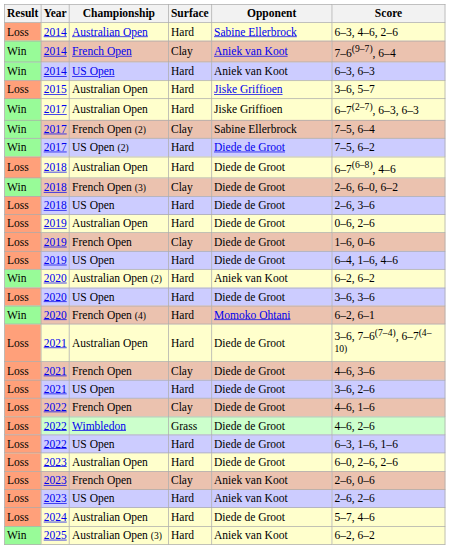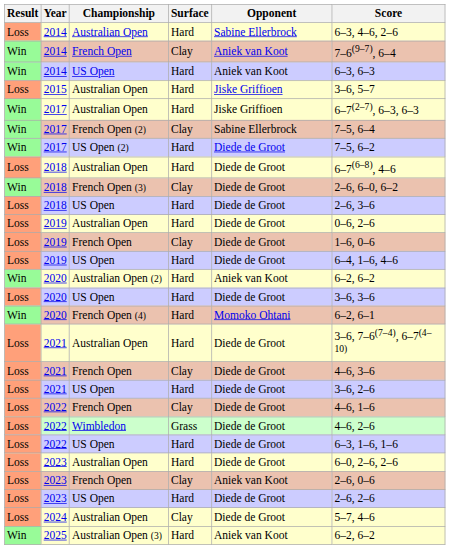 <table class="sortable wikitable">
 <tr>
 <th>Result</th>
 <th>Year</th>
 <th style="width:130px;">Championship</th>
 <th style="width:20px;">Surface</th>
 <th style="width:160px;">Opponent</th>
 <th style="width:150px;" class="unsortable">Score</th>
 </tr>
 <tr style="background:#ffc;">
 <td style="background:#FFA07A">Loss</td>
 <td><a href='#'>2014</a></td>
 <td><a href='#'>Australian Open</a></td>
 <td>Hard</td>
 <td> <a href='#'>Sabine Ellerbrock</a></td>
 <td>6–3, 4–6, 2–6</td>
 </tr>
 <tr style="background:#ebc2af;">
 <td style="background:#98FB98;">Win</td>
 <td><a href='#'>2014</a></td>
 <td><a href='#'>French Open</a></td>
 <td>Clay</td>
 <td> <a href='#'>Aniek van Koot</a></td>
 <td>7–6<sup>(9–7)</sup>, 6–4</td>
 </tr>
 <tr style=background:#CCCCFF>
 <td style="background:#98FB98;">Win</td>
 <td><a href='#'>2014</a></td>
 <td><a href='#'>US Open</a></td>
 <td>Hard</td>
 <td> Aniek van Koot</td>
 <td>6–3, 6–3</td>
 </tr>
 <tr style="background:#ffc;">
 <td style="background:#FFA07A">Loss</td>
 <td><a href='#'>2015</a></td>
 <td>Australian Open</td>
 <td>Hard</td>
 <td> <a href='#'>Jiske Griffioen</a></td>
 <td>3–6, 5–7</td>
 </tr>
 <tr style="background:#ffc;">
 <td style="background:#98FB98;">Win</td>
 <td><a href='#'>2017</a></td>
 <td>Australian Open</td>
 <td>Hard</td>
 <td> Jiske Griffioen</td>
 <td>6–7<sup>(2–7)</sup>, 6–3, 6–3</td>
 </tr>
 <tr style="background:#ebc2af;">
 <td style="background:#98FB98;">Win</td>
 <td><a href='#'>2017</a></td>
 <td>French Open <small>(2)</small></td>
 <td>Clay</td>
 <td> Sabine Ellerbrock</td>
 <td>7–5, 6–4</td>
 </tr>
 <tr style=background:#CCCCFF>
 <td style="background:#98FB98;">Win</td>
 <td><a href='#'>2017</a></td>
 <td>US Open <small>(2)</small></td>
 <td>Hard</td>
 <td> <a href='#'>Diede de Groot</a></td>
 <td>7–5, 6–2</td>
 </tr>
 <tr style="background:#ffc;">
 <td style="background:#FFA07A">Loss</td>
 <td><a href='#'>2018</a></td>
 <td>Australian Open</td>
 <td>Hard</td>
 <td> Diede de Groot</td>
 <td>6–7<sup>(6–8)</sup>, 4–6</td>
 </tr>
 <tr style="background:#ebc2af;">
 <td style="background:#98FB98;">Win</td>
 <td><a href='#'>2018</a></td>
 <td>French Open <small>(3)</small></td>
 <td>Clay</td>
 <td> Diede de Groot</td>
 <td>2–6, 6–0, 6–2</td>
 </tr>
 <tr style=background:#CCCCFF>
 <td style="background:#FFA07A">Loss</td>
 <td><a href='#'>2018</a></td>
 <td>US Open</td>
 <td>Hard</td>
 <td> Diede de Groot</td>
 <td>2–6, 3–6</td>
 </tr>
 <tr style="background:#ffc;">
 <td style="background:#FFA07A">Loss</td>
 <td><a href='#'>2019</a></td>
 <td>Australian Open</td>
 <td>Hard</td>
 <td> Diede de Groot</td>
 <td>0–6, 2–6</td>
 </tr>
 <tr style="background:#ebc2af;">
 <td style="background:#FFA07A">Loss</td>
 <td><a href='#'>2019</a></td>
 <td>French Open</td>
 <td>Clay</td>
 <td> Diede de Groot</td>
 <td>1–6, 0–6</td>
 </tr>
 <tr style=background:#CCCCFF>
 <td style="background:#FFA07A">Loss</td>
 <td><a href='#'>2019</a></td>
 <td>US Open</td>
 <td>Hard</td>
 <td> Diede de Groot</td>
 <td>6–4, 1–6, 4–6</td>
 </tr>
 <tr style="background:#ffc;">
 <td style="background:#98FB98;">Win</td>
 <td><a href='#'>2020</a></td>
 <td>Australian Open <small>(2)</small></td>
 <td>Hard</td>
 <td> Aniek van Koot</td>
 <td>6–2, 6–2</td>
 </tr>
 <tr style=background:#CCCCFF>
 <td style="background:#FFA07A">Loss</td>
 <td><a href='#'>2020</a></td>
 <td>US Open</td>
 <td>Hard</td>
 <td> Diede de Groot</td>
 <td>3–6, 3–6</td>
 </tr>
 <tr style="background:#ebc2af;">
 <td style="background:#98FB98;">Win</td>
 <td><a href='#'>2020</a></td>
 <td>French Open <small>(4)</small></td>
 <td>Hard</td>
 <td> <a href='#'>Momoko Ohtani</a></td>
 <td>6–2, 6–1</td>
 </tr>
 <tr style="background:#ffc;">
 <td style="background:#FFA07A">Loss</td>
 <td><a href='#'>2021</a></td>
 <td>Australian Open</td>
 <td>Hard</td>
 <td> Diede de Groot</td>
 <td>3–6, 7–6<sup>(7–4)</sup>, 6–7<sup>(4–10)</sup></td>
 </tr>
 <tr style="background:#ebc2af;">
 <td style="background:#FFA07A">Loss</td>
 <td><a href='#'>2021</a></td>
 <td>French Open</td>
 <td>Clay</td>
 <td> Diede de Groot</td>
 <td>4–6, 3–6</td>
 </tr>
 <tr style=background:#CCCCFF>
 <td style="background:#FFA07A">Loss</td>
 <td><a href='#'>2021</a></td>
 <td>US Open</td>
 <td>Hard</td>
 <td> Diede de Groot</td>
 <td>3–6, 2–6</td>
 </tr>
 <tr style="background:#ebc2af;">
 <td style="background:#FFA07A">Loss</td>
 <td><a href='#'>2022</a></td>
 <td>French Open</td>
 <td>Clay</td>
 <td> Diede de Groot</td>
 <td>4–6, 1–6</td>
 </tr>
 <tr style="background:#cfc;">
 <td style="background:#FFA07A">Loss</td>
 <td><a href='#'>2022</a></td>
 <td><a href='#'>Wimbledon</a></td>
 <td>Grass</td>
 <td> Diede de Groot</td>
 <td>4–6, 2–6</td>
 </tr>
 <tr style=background:#CCCCFF>
 <td style="background:#FFA07A">Loss</td>
 <td><a href='#'>2022</a></td>
 <td>US Open</td>
 <td>Hard</td>
 <td> Diede de Groot</td>
 <td>6–3, 1–6, 1–6</td>
 </tr>
 <tr style="background:#ffc;">
 <td style="background:#FFA07A">Loss</td>
 <td><a href='#'>2023</a></td>
 <td>Australian Open</td>
 <td>Hard</td>
 <td> Diede de Groot</td>
 <td>6–0, 2–6, 2–6</td>
 </tr>
 <tr style="background:#ebc2af;">
 <td style="background:#FFA07A">Loss</td>
 <td><a href='#'>2023</a></td>
 <td>French Open</td>
 <td>Clay</td>
 <td> Aniek van Koot</td>
 <td>2–6, 0–6</td>
 </tr>
 <tr style=background:#CCCCFF>
 <td style="background:#FFA07A">Loss</td>
 <td><a href='#'>2023</a></td>
 <td>US Open</td>
 <td>Hard</td>
-<td> Aniek van Koot</td>
+<td> Diede de Groot</td>
 <td>2–6, 2–6</td>
 </tr>
 <tr style="background:#ffc;">
 <td style="background:#FFA07A">Loss</td>
 <td><a href='#'>2024</a></td>
 <td>Australian Open</td>
-<td>Hard</td>
+<td>Clay</td>
 <td> Diede de Groot</td>
 <td>5–7, 4–6</td>
 </tr>
 <tr style="background:#ffc;">
 <td style="background:#98FB98;">Win</td>
 <td><a href='#'>2025</a></td>
 <td>Australian Open <small>(3)</small></td>
 <td>Hard</td>
 <td> Aniek van Koot</td>
 <td>6–2, 6–2</td>
 </tr>
 </table>
